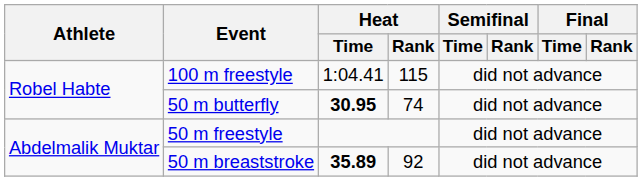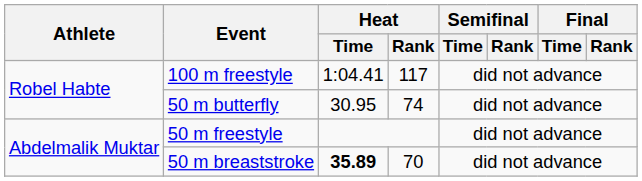 <table class=wikitable style="font-size:90%">
 <tr>
 <th rowspan="2">Athlete</th>
 <th rowspan="2">Event</th>
 <th colspan="2">Heat</th>
 <th colspan="2">Semifinal</th>
 <th colspan="2">Final</th>
 </tr>
 <tr style="font-size:95%">
 <th>Time</th>
 <th>Rank</th>
 <th>Time</th>
 <th>Rank</th>
 <th>Time</th>
 <th>Rank</th>
 </tr>
 <tr align=center>
 <td align=left rowspan=2><a href='#'>Robel Habte</a></td>
 <td align=left><a href='#'>100 m freestyle</a></td>
 <td>1:04.41</td>
-<td>115</td>
+<td>117</td>
 <td colspan=4>did not advance</td>
 </tr>
 <tr align=center>
 <td align=left><a href='#'>50 m butterfly</a></td>
-<td><strong>30.95</strong></td>
+<td>30.95</td>
 <td>74</td>
 <td colspan=4>did not advance</td>
 </tr>
 <tr align=center>
 <td align=left rowspan=2><a href='#'>Abdelmalik Muktar</a></td>
 <td align=left><a href='#'>50 m freestyle</a></td>
 <td colspan=2></td>
 <td colspan=4>did not advance</td>
 </tr>
 <tr align=center>
 <td align=left><a href='#'>50 m breaststroke</a></td>
 <td><strong>35.89</strong></td>
-<td>92</td>
+<td>70</td>
 <td colspan=4>did not advance</td>
 </tr>
 </table>
